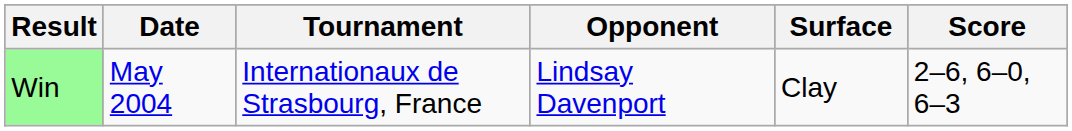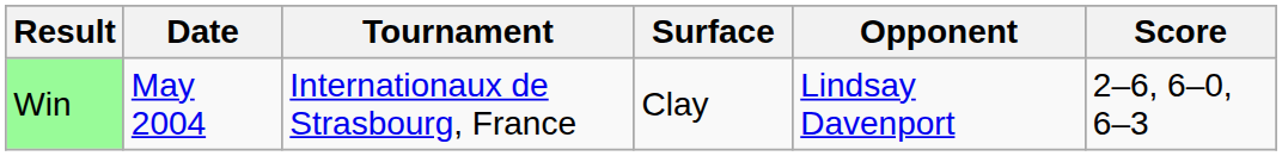 <table class="sortable wikitable">
 <tr>
 <th width=40>Result</th>
 <th width=90>Date</th>
 <th width=200>Tournament</th>
+<th width=75>Surface</th>
 <th width=170>Opponent</th>
-<th width=75>Surface</th>
 <th width=110>Score</th>
 </tr>
 <tr>
 <td bgcolor=98FB98>Win</td>
 <td><a href='#'>May 2004</a></td>
 <td><a href='#'>Internationaux de Strasbourg</a>, France</td>
+<td>Clay</td>
 <td> <a href='#'>Lindsay Davenport</a></td>
-<td>Clay</td>
 <td>2–6, 6–0, 6–3</td>
 </tr>
 </table>
